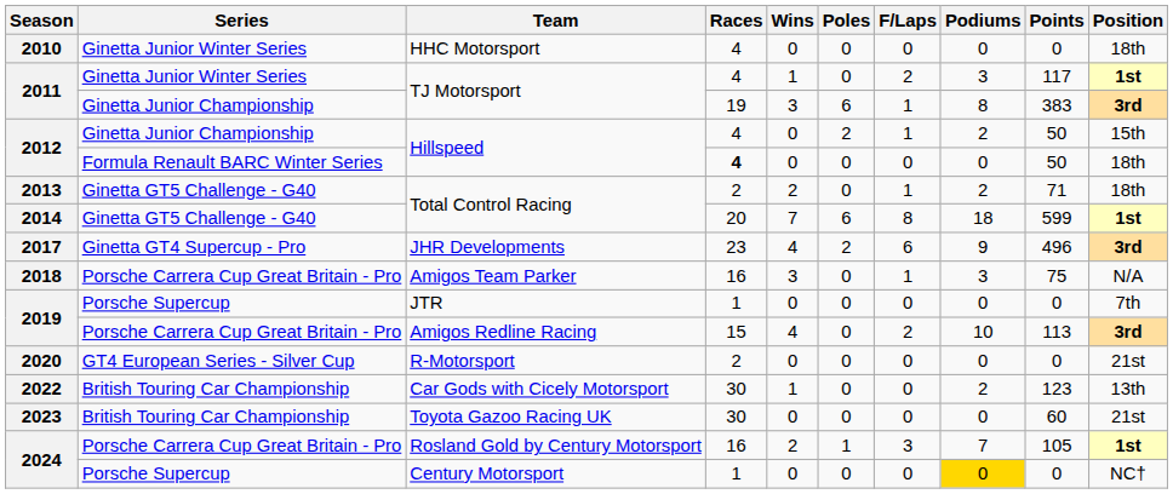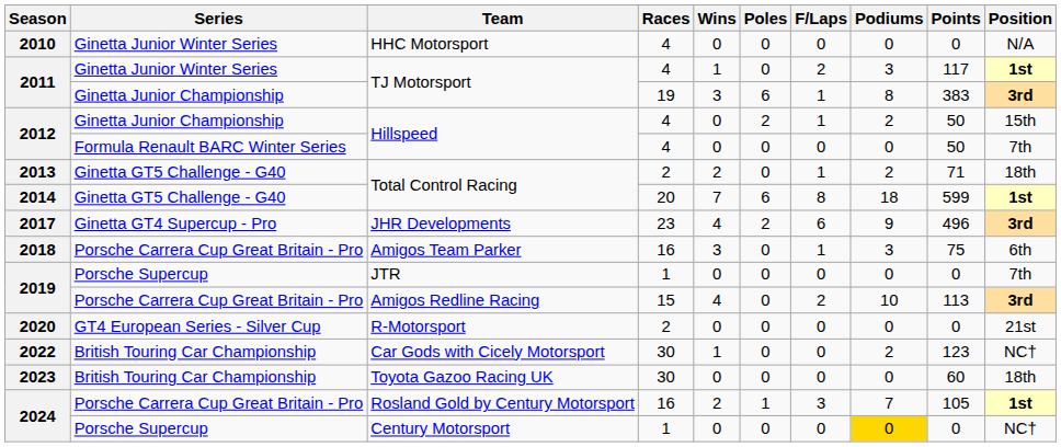 <table class="wikitable" style="font-size: 90%; text-align:center">
 <tr>
 <th>Season</th>
 <th>Series</th>
 <th>Team</th>
 <th>Races</th>
 <th>Wins</th>
 <th>Poles</th>
 <th>F/Laps</th>
 <th>Podiums</th>
 <th>Points</th>
 <th>Position</th>
 </tr>
 <tr>
 <th>2010</th>
 <td align=left><a href='#'>Ginetta Junior Winter Series</a></td>
 <td align=left>HHC Motorsport</td>
 <td>4</td>
 <td>0</td>
 <td>0</td>
 <td>0</td>
 <td>0</td>
 <td>0</td>
-<td>18th</td>
+<td>N/A</td>
 </tr>
 <tr>
 <th rowspan="2">2011</th>
 <td align=left><a href='#'>Ginetta Junior Winter Series</a></td>
 <td rowspan="2" align="left">TJ Motorsport</td>
 <td>4</td>
 <td>1</td>
 <td>0</td>
 <td>2</td>
 <td>3</td>
 <td>117</td>
 <td style="background:#FFFFBF;"><strong>1st</strong></td>
 </tr>
 <tr>
 <td align=left><a href='#'>Ginetta Junior Championship</a></td>
 <td>19</td>
 <td>3</td>
 <td>6</td>
 <td>1</td>
 <td>8</td>
 <td>383</td>
 <td style="background:#FFDF9F;"><strong>3rd</strong></td>
 </tr>
 <tr>
 <th rowspan="2">2012</th>
 <td align=left><a href='#'>Ginetta Junior Championship</a></td>
 <td rowspan="2" align="left"><a href='#'>Hillspeed</a></td>
 <td>4</td>
 <td>0</td>
 <td>2</td>
 <td>1</td>
 <td>2</td>
 <td>50</td>
 <td>15th</td>
 </tr>
 <tr>
 <td align=left><a href='#'>Formula Renault BARC Winter Series</a></td>
-<td><strong>4</strong></td>
+<td>4</td>
 <td>0</td>
 <td>0</td>
 <td>0</td>
 <td>0</td>
 <td>50</td>
-<td>18th</td>
+<td>7th</td>
 </tr>
 <tr>
 <th>2013</th>
 <td align=left><a href='#'>Ginetta GT5 Challenge - G40</a></td>
 <td rowspan="2" align="left">Total Control Racing</td>
 <td>2</td>
 <td>2</td>
 <td>0</td>
 <td>1</td>
 <td>2</td>
 <td>71</td>
 <td>18th</td>
 </tr>
 <tr>
 <th>2014</th>
 <td align=left><a href='#'>Ginetta GT5 Challenge - G40</a></td>
 <td>20</td>
 <td>7</td>
 <td>6</td>
 <td>8</td>
 <td>18</td>
 <td>599</td>
 <td style="background:#FFFFBF;"><strong>1st</strong></td>
 </tr>
 <tr>
 <th>2017</th>
 <td align=left><a href='#'>Ginetta GT4 Supercup - Pro</a></td>
 <td align=left><a href='#'>JHR Developments</a></td>
 <td>23</td>
 <td>4</td>
 <td>2</td>
 <td>6</td>
 <td>9</td>
 <td>496</td>
 <td style="background:#FFDF9F;"><strong>3rd</strong></td>
 </tr>
 <tr>
 <th>2018</th>
 <td align=left><a href='#'>Porsche Carrera Cup Great Britain - Pro</a></td>
 <td align=left><a href='#'>Amigos Team Parker</a></td>
 <td>16</td>
 <td>3</td>
 <td>0</td>
 <td>1</td>
 <td>3</td>
 <td>75</td>
-<td>N/A</td>
+<td>6th</td>
 </tr>
 <tr>
 <th rowspan="2">2019</th>
 <td align=left><a href='#'>Porsche Supercup</a></td>
 <td align=left>JTR</td>
 <td>1</td>
 <td>0</td>
 <td>0</td>
 <td>0</td>
 <td>0</td>
 <td>0</td>
 <td>7th</td>
 </tr>
 <tr>
 <td align=left><a href='#'>Porsche Carrera Cup Great Britain - Pro</a></td>
 <td align=left><a href='#'>Amigos Redline Racing</a></td>
 <td>15</td>
 <td>4</td>
 <td>0</td>
 <td>2</td>
 <td>10</td>
 <td>113</td>
 <td style="background:#FFDF9F;"><strong>3rd</strong></td>
 </tr>
 <tr>
 <th>2020</th>
 <td align=left><a href='#'>GT4 European Series - Silver Cup</a></td>
 <td align=left><a href='#'>R-Motorsport</a></td>
 <td>2</td>
 <td>0</td>
 <td>0</td>
 <td>0</td>
 <td>0</td>
 <td>0</td>
 <td>21st</td>
 </tr>
 <tr>
 <th>2022</th>
 <td align=left><a href='#'>British Touring Car Championship</a></td>
 <td align=left><a href='#'>Car Gods with Cicely Motorsport</a></td>
 <td>30</td>
 <td>1</td>
 <td>0</td>
 <td>0</td>
 <td>2</td>
 <td>123</td>
-<td>13th</td>
+<td>NC†</td>
 </tr>
 <tr>
 <th>2023</th>
 <td align=left><a href='#'>British Touring Car Championship</a></td>
 <td align=left><a href='#'>Toyota Gazoo Racing UK</a></td>
 <td>30</td>
 <td>0</td>
 <td>0</td>
 <td>0</td>
 <td>0</td>
 <td>60</td>
-<td>21st</td>
+<td>18th</td>
 </tr>
 <tr>
 <th rowspan="2">2024</th>
 <td align=left nowrap><a href='#'>Porsche Carrera Cup Great Britain - Pro</a></td>
 <td align=left nowrap><a href='#'>Rosland Gold by Century Motorsport</a></td>
 <td>16</td>
 <td>2</td>
 <td>1</td>
 <td>3</td>
 <td>7</td>
 <td>105</td>
 <td style="background:#FFFFBF;"><strong>1st</strong></td>
 </tr>
 <tr>
 <td align=left nowrap><a href='#'>Porsche Supercup</a></td>
 <td align=left nowrap><a href='#'>Century Motorsport</a></td>
 <td>1</td>
 <td>0</td>
 <td>0</td>
 <td>0</td>
 <td style="background: gold;">0</td>
 <td>0</td>
 <td>NC†</td>
 </tr>
 </table>
